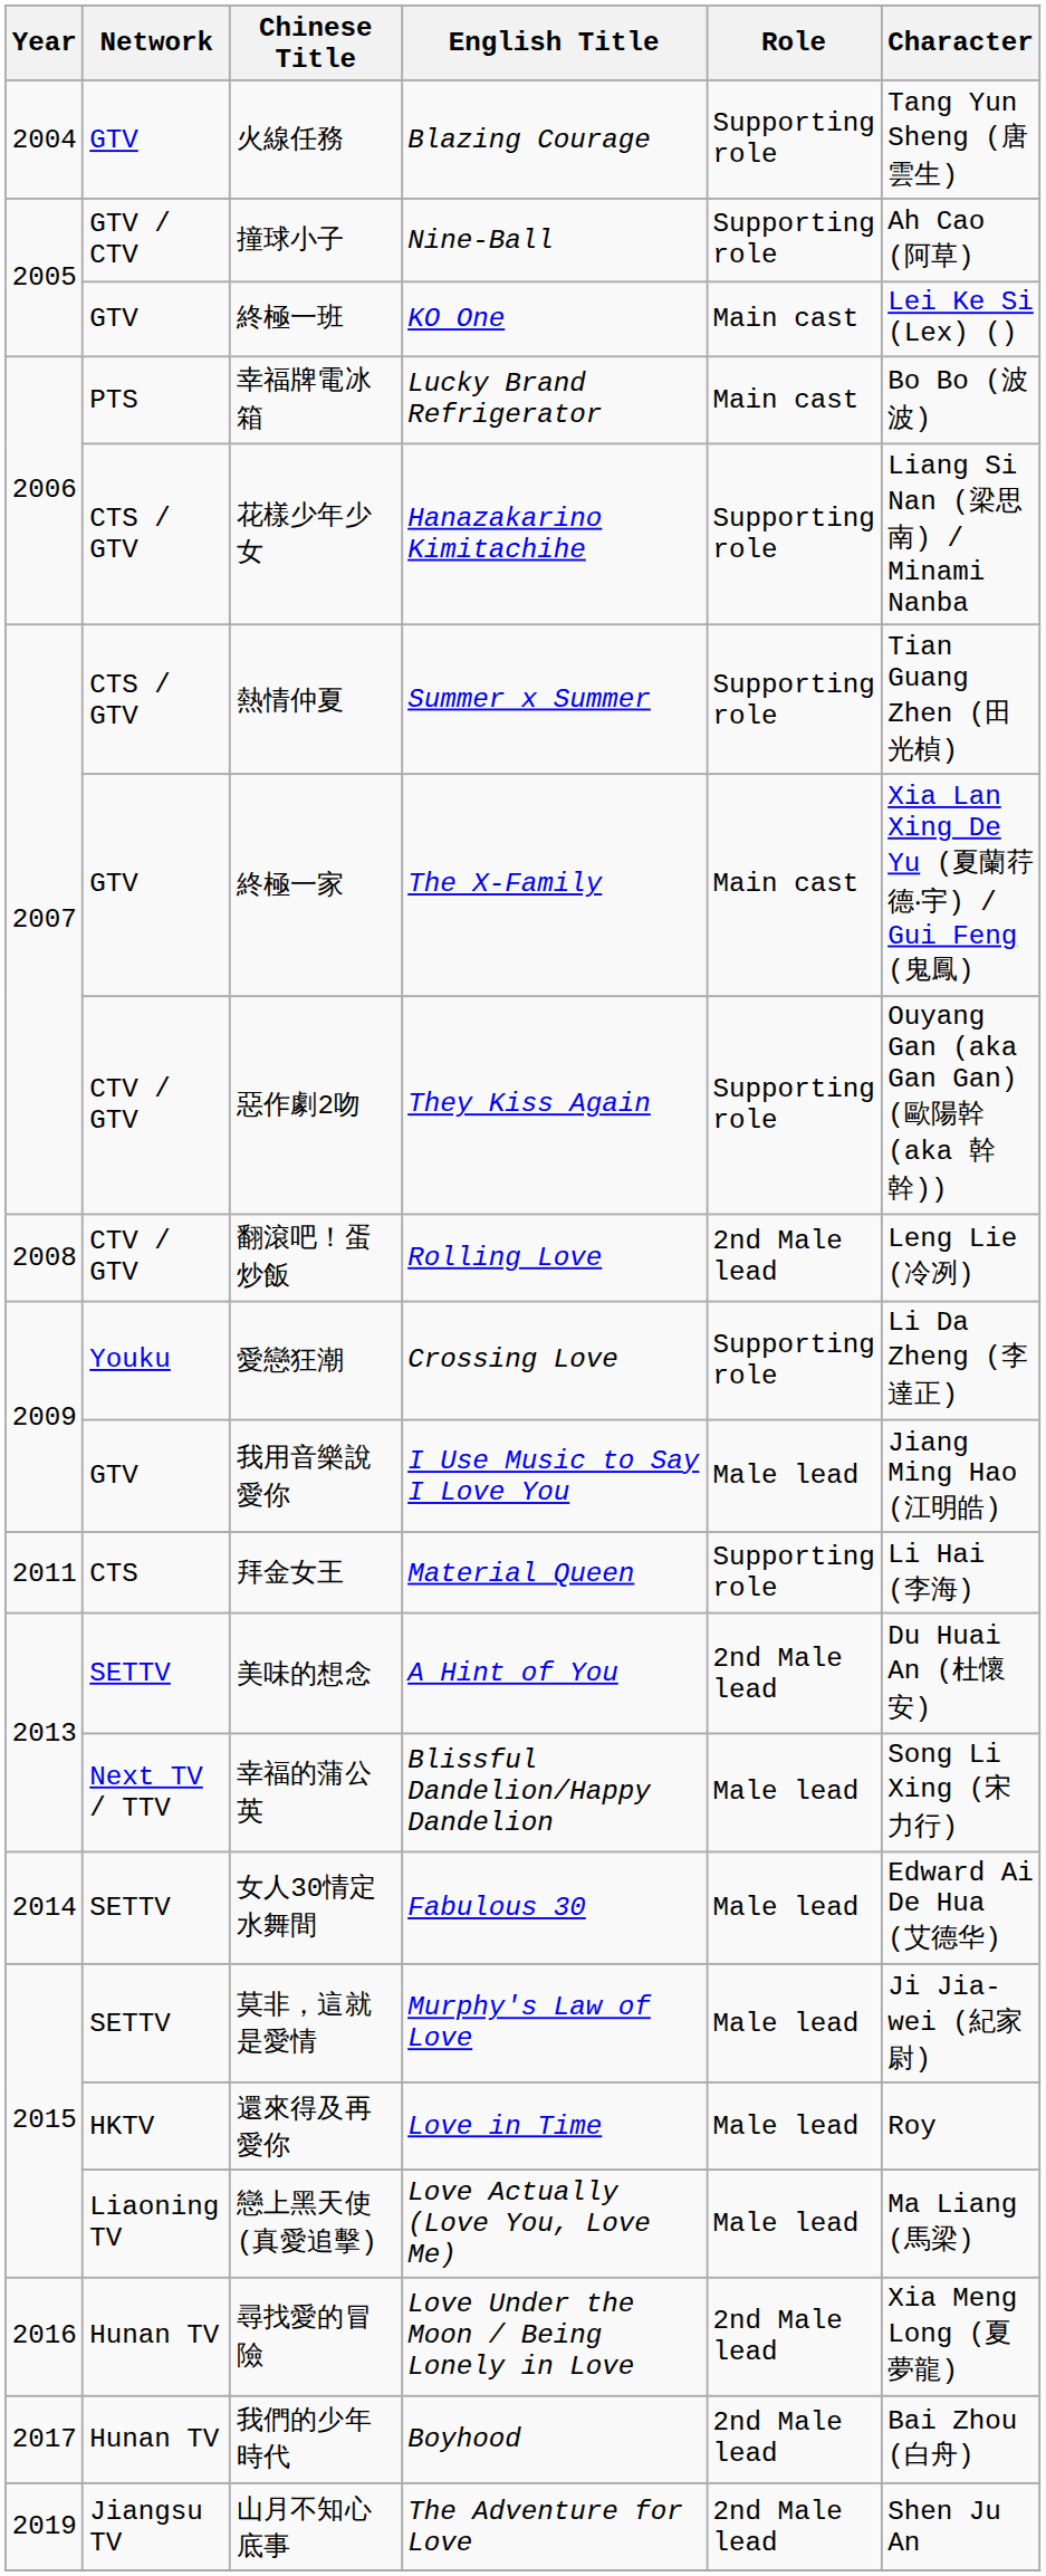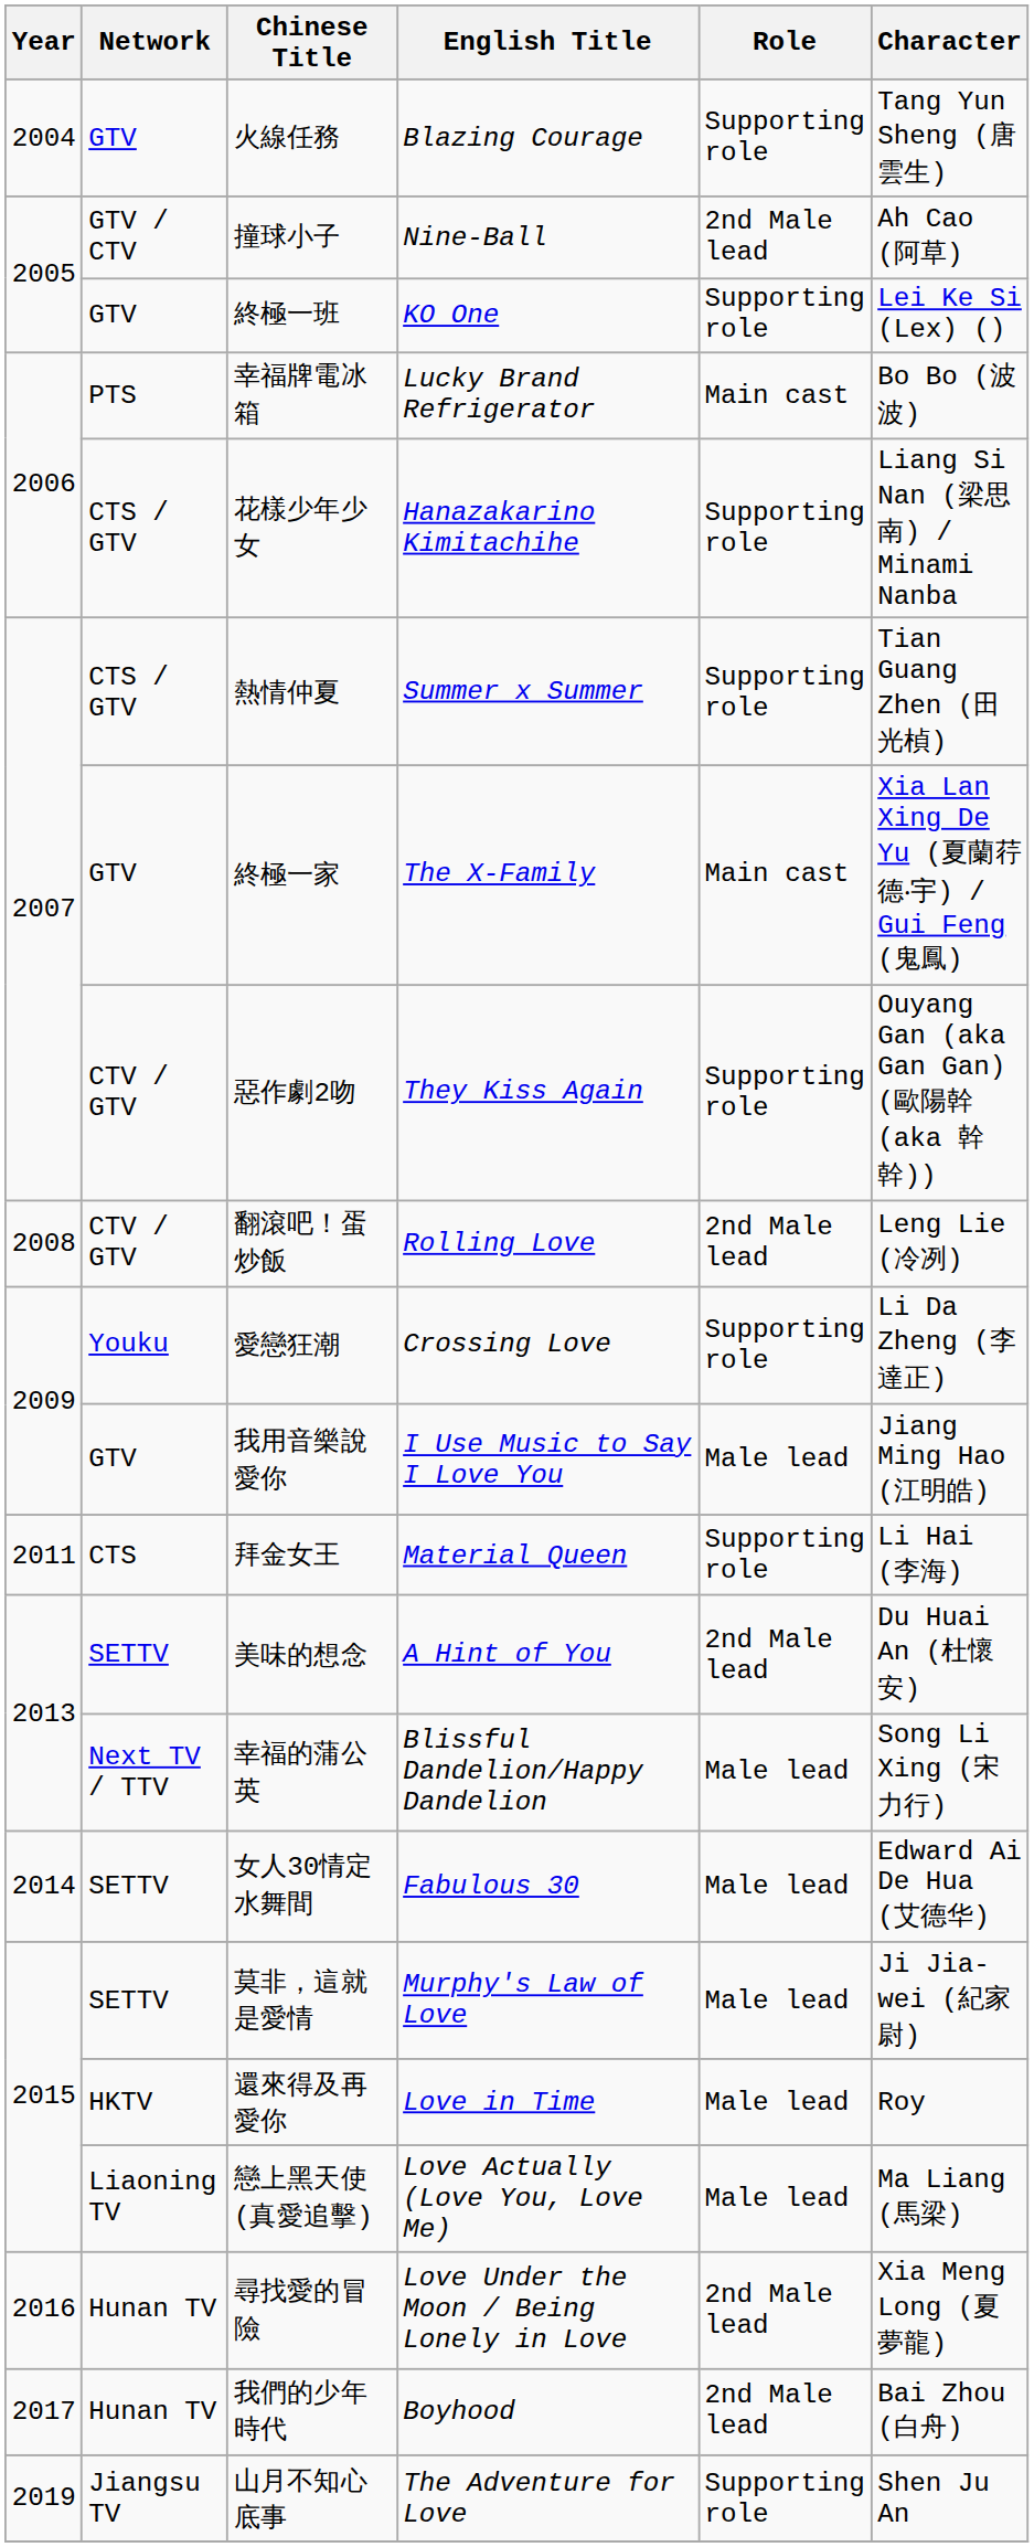 <table class="wikitable" width=80%>
 <tr>
 <th>Year</th>
 <th width="70px">Network</th>
 <th width="130px">Chinese Title</th>
 <th width="200px">English Title</th>
 <th>Role</th>
 <th>Character</th>
 </tr>
 <tr>
 <td>2004</td>
 <td><a href='#'>GTV</a></td>
 <td>火線任務</td>
 <td><em>Blazing Courage</em></td>
 <td>Supporting role</td>
 <td>Tang Yun Sheng (唐雲生)</td>
 </tr>
 <tr>
 <td rowspan=2>2005</td>
 <td>GTV / CTV</td>
 <td>撞球小子</td>
 <td><em>Nine-Ball </em></td>
-<td>Supporting role</td>
+<td>2nd Male lead</td>
 <td>Ah Cao (阿草)</td>
 </tr>
 <tr>
 <td>GTV</td>
 <td>終極一班</td>
 <td><em><a href='#'>KO One</a></em></td>
-<td>Main cast</td>
+<td>Supporting role</td>
 <td><a href='#'>Lei Ke Si</a> (Lex) ()</td>
 </tr>
 <tr>
 <td rowspan=2>2006</td>
 <td>PTS</td>
 <td>幸福牌電冰箱</td>
 <td><em>Lucky Brand Refrigerator </em></td>
 <td>Main cast</td>
 <td>Bo Bo (波波)</td>
 </tr>
 <tr>
 <td>CTS / GTV</td>
 <td>花樣少年少女</td>
 <td><em><a href='#'>Hanazakarino Kimitachihe</a></em></td>
 <td>Supporting role</td>
 <td>Liang Si Nan (梁思南) / Minami Nanba</td>
 </tr>
 <tr>
 <td rowspan=3>2007</td>
 <td>CTS / GTV</td>
 <td>熱情仲夏</td>
 <td><em><a href='#'>Summer x Summer</a></em></td>
 <td>Supporting role</td>
 <td>Tian Guang Zhen (田光楨)</td>
 </tr>
 <tr>
 <td>GTV</td>
 <td>終極一家</td>
 <td><em><a href='#'>The X-Family</a></em></td>
 <td>Main cast</td>
 <td><a href='#'>Xia Lan Xing De Yu</a> (夏蘭荇德‧宇) / <a href='#'>Gui Feng</a> (鬼鳳)</td>
 </tr>
 <tr>
 <td>CTV / GTV</td>
 <td>惡作劇2吻</td>
 <td><em><a href='#'>They Kiss Again</a></em></td>
 <td>Supporting role</td>
 <td>Ouyang Gan (aka Gan Gan) (歐陽幹 (aka 幹幹))</td>
 </tr>
 <tr>
 <td>2008</td>
 <td>CTV / GTV</td>
 <td>翻滾吧！蛋炒飯</td>
 <td><em><a href='#'>Rolling Love</a></em></td>
 <td>2nd Male lead</td>
 <td>Leng Lie (冷冽)</td>
 </tr>
 <tr>
 <td rowspan=2>2009</td>
 <td><a href='#'>Youku</a></td>
 <td>愛戀狂潮</td>
 <td><em>Crossing Love</em></td>
 <td>Supporting role</td>
 <td>Li Da Zheng (李達正)</td>
 </tr>
 <tr>
 <td>GTV</td>
 <td>我用音樂說愛你</td>
 <td><em><a href='#'>I Use Music to Say I Love You</a></em></td>
 <td>Male lead</td>
 <td>Jiang Ming Hao (江明皓)</td>
 </tr>
 <tr>
 <td>2011</td>
 <td>CTS</td>
 <td>拜金女王</td>
 <td><em><a href='#'>Material Queen</a></em></td>
 <td>Supporting role</td>
 <td>Li Hai (李海)</td>
 </tr>
 <tr>
 <td rowspan=2>2013</td>
 <td><a href='#'>SETTV</a></td>
 <td>美味的想念</td>
 <td><em><a href='#'>A Hint of You</a></em></td>
 <td>2nd Male lead</td>
 <td>Du Huai An (杜懷安)</td>
 </tr>
 <tr>
 <td><a href='#'>Next TV</a> / TTV</td>
 <td>幸福的蒲公英</td>
 <td><em>Blissful Dandelion/Happy Dandelion </em></td>
 <td>Male lead</td>
 <td>Song Li Xing (宋力行)</td>
 </tr>
 <tr>
 <td>2014</td>
 <td>SETTV</td>
 <td>女人30情定水舞間</td>
 <td><em><a href='#'>Fabulous 30</a></em></td>
 <td>Male lead</td>
 <td>Edward Ai De Hua (艾德华)</td>
 </tr>
 <tr>
 <td rowspan=3>2015</td>
 <td>SETTV</td>
 <td>莫非，這就是愛情</td>
 <td><em><a href='#'>Murphy's Law of Love</a></em></td>
 <td>Male lead</td>
 <td>Ji Jia-wei (紀家尉)</td>
 </tr>
 <tr>
 <td>HKTV</td>
 <td>還來得及再愛你</td>
 <td><em><a href='#'>Love in Time</a></em></td>
 <td>Male lead</td>
 <td>Roy</td>
 </tr>
 <tr>
 <td>Liaoning TV</td>
 <td>戀上黑天使(真愛追擊)</td>
 <td><em>Love Actually (Love You, Love Me)</em></td>
 <td>Male lead</td>
 <td>Ma Liang (馬梁)</td>
 </tr>
 <tr>
 <td>2016</td>
 <td>Hunan TV</td>
 <td>尋找愛的冒險</td>
 <td><em>Love Under the Moon / Being Lonely in Love</em></td>
 <td>2nd Male lead</td>
 <td>Xia Meng Long (夏夢龍)</td>
 </tr>
 <tr>
 <td>2017</td>
 <td>Hunan TV</td>
 <td>我們的少年時代</td>
 <td><em>Boyhood</em></td>
 <td>2nd Male lead</td>
 <td>Bai Zhou (白舟)</td>
 </tr>
 <tr>
 <td>2019</td>
 <td>Jiangsu TV</td>
 <td>山月不知心底事</td>
 <td><em>The Adventure for Love</em></td>
-<td>2nd Male lead</td>
+<td>Supporting role</td>
 <td>Shen Ju An</td>
 </tr>
 <tr>
 </tr>
 </table>
